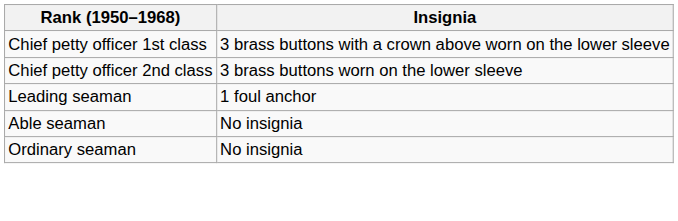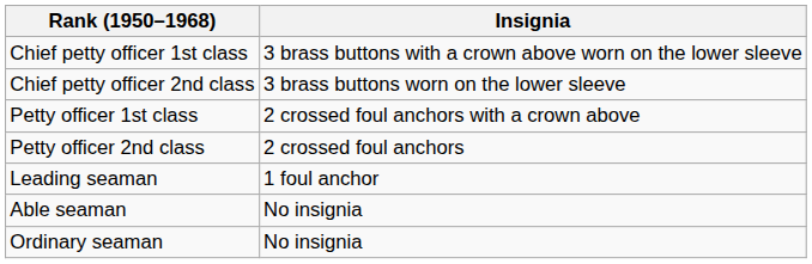 <table class="wikitable">
 <tr>
 <th scope=col>Rank (1950–1968)</th>
 <th scope=col>Insignia</th>
 </tr>
 <tr>
 <td>Chief petty officer 1st class</td>
 <td>3 brass buttons with a crown above worn on the lower sleeve</td>
 </tr>
 <tr>
 <td>Chief petty officer 2nd class</td>
 <td>3 brass buttons worn on the lower sleeve</td>
 </tr>
 <tr>
+<td>Petty officer 1st class</td>
+<td>2 crossed foul anchors with a crown above</td>
+</tr>
+<tr>
+<td>Petty officer 2nd class</td>
+<td>2 crossed foul anchors</td>
+</tr>
+<tr>
 <td>Leading seaman</td>
 <td>1 foul anchor</td>
 </tr>
 <tr>
 <td>Able seaman</td>
 <td>No insignia</td>
 </tr>
 <tr>
 <td>Ordinary seaman</td>
 <td>No insignia</td>
 </tr>
 </table>
